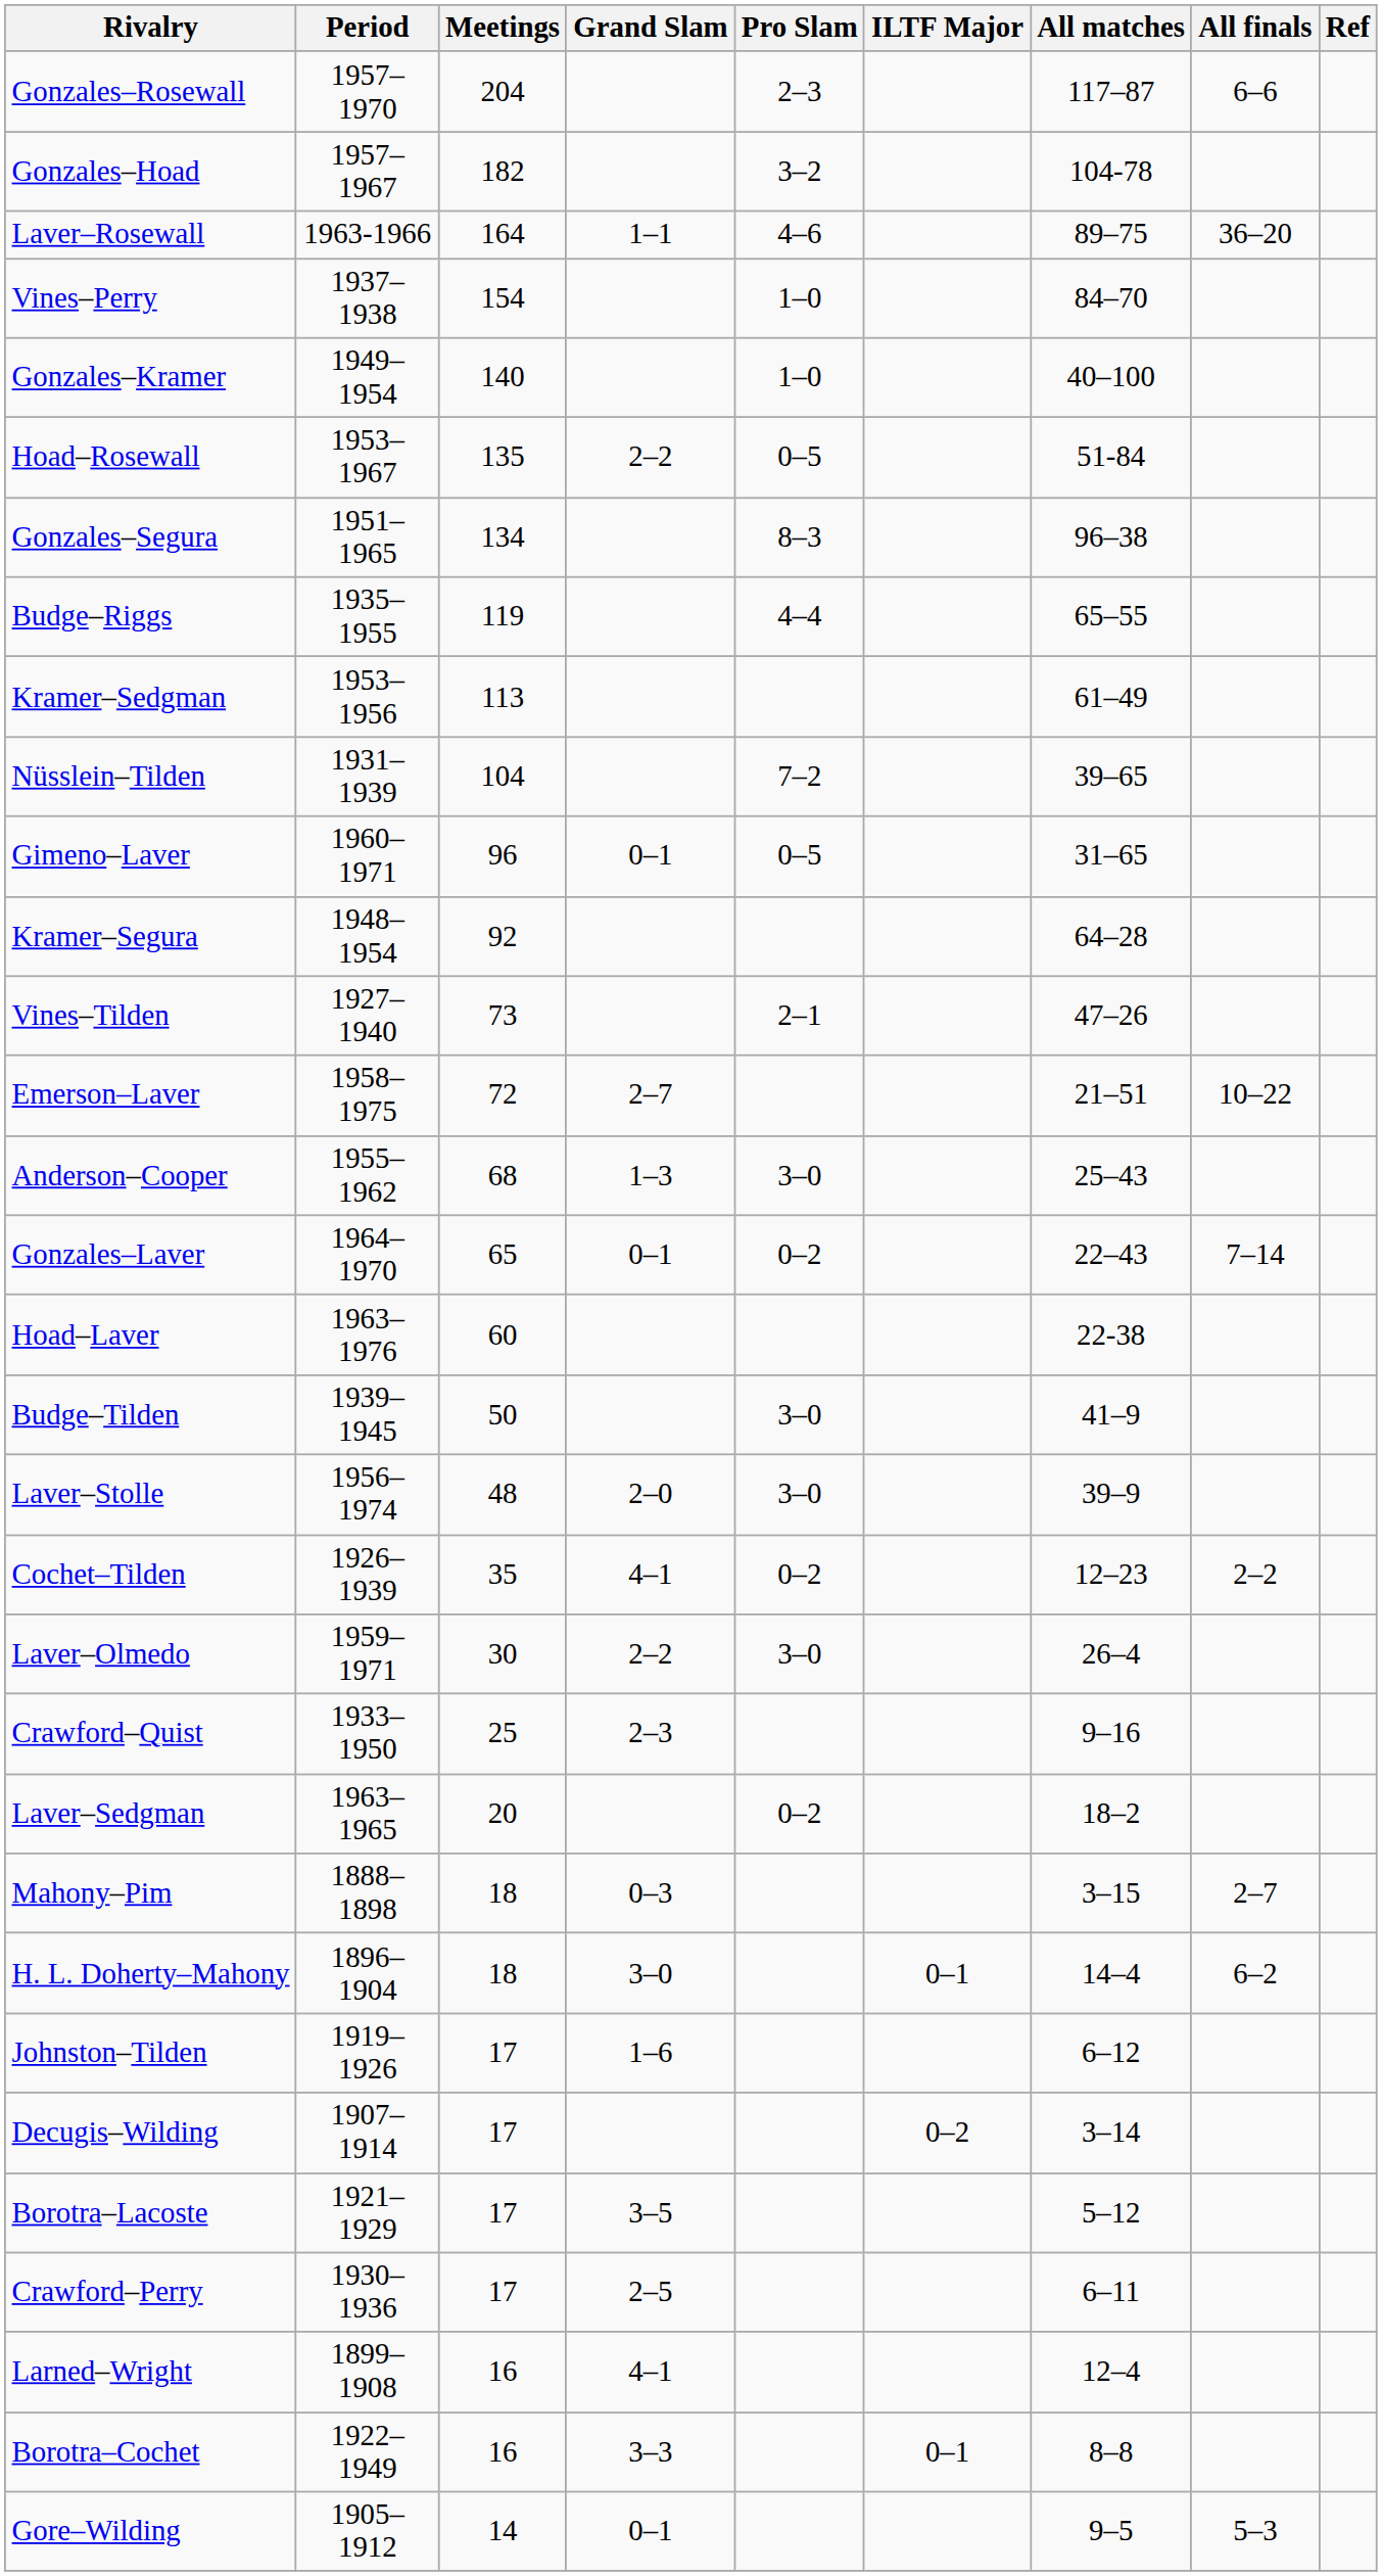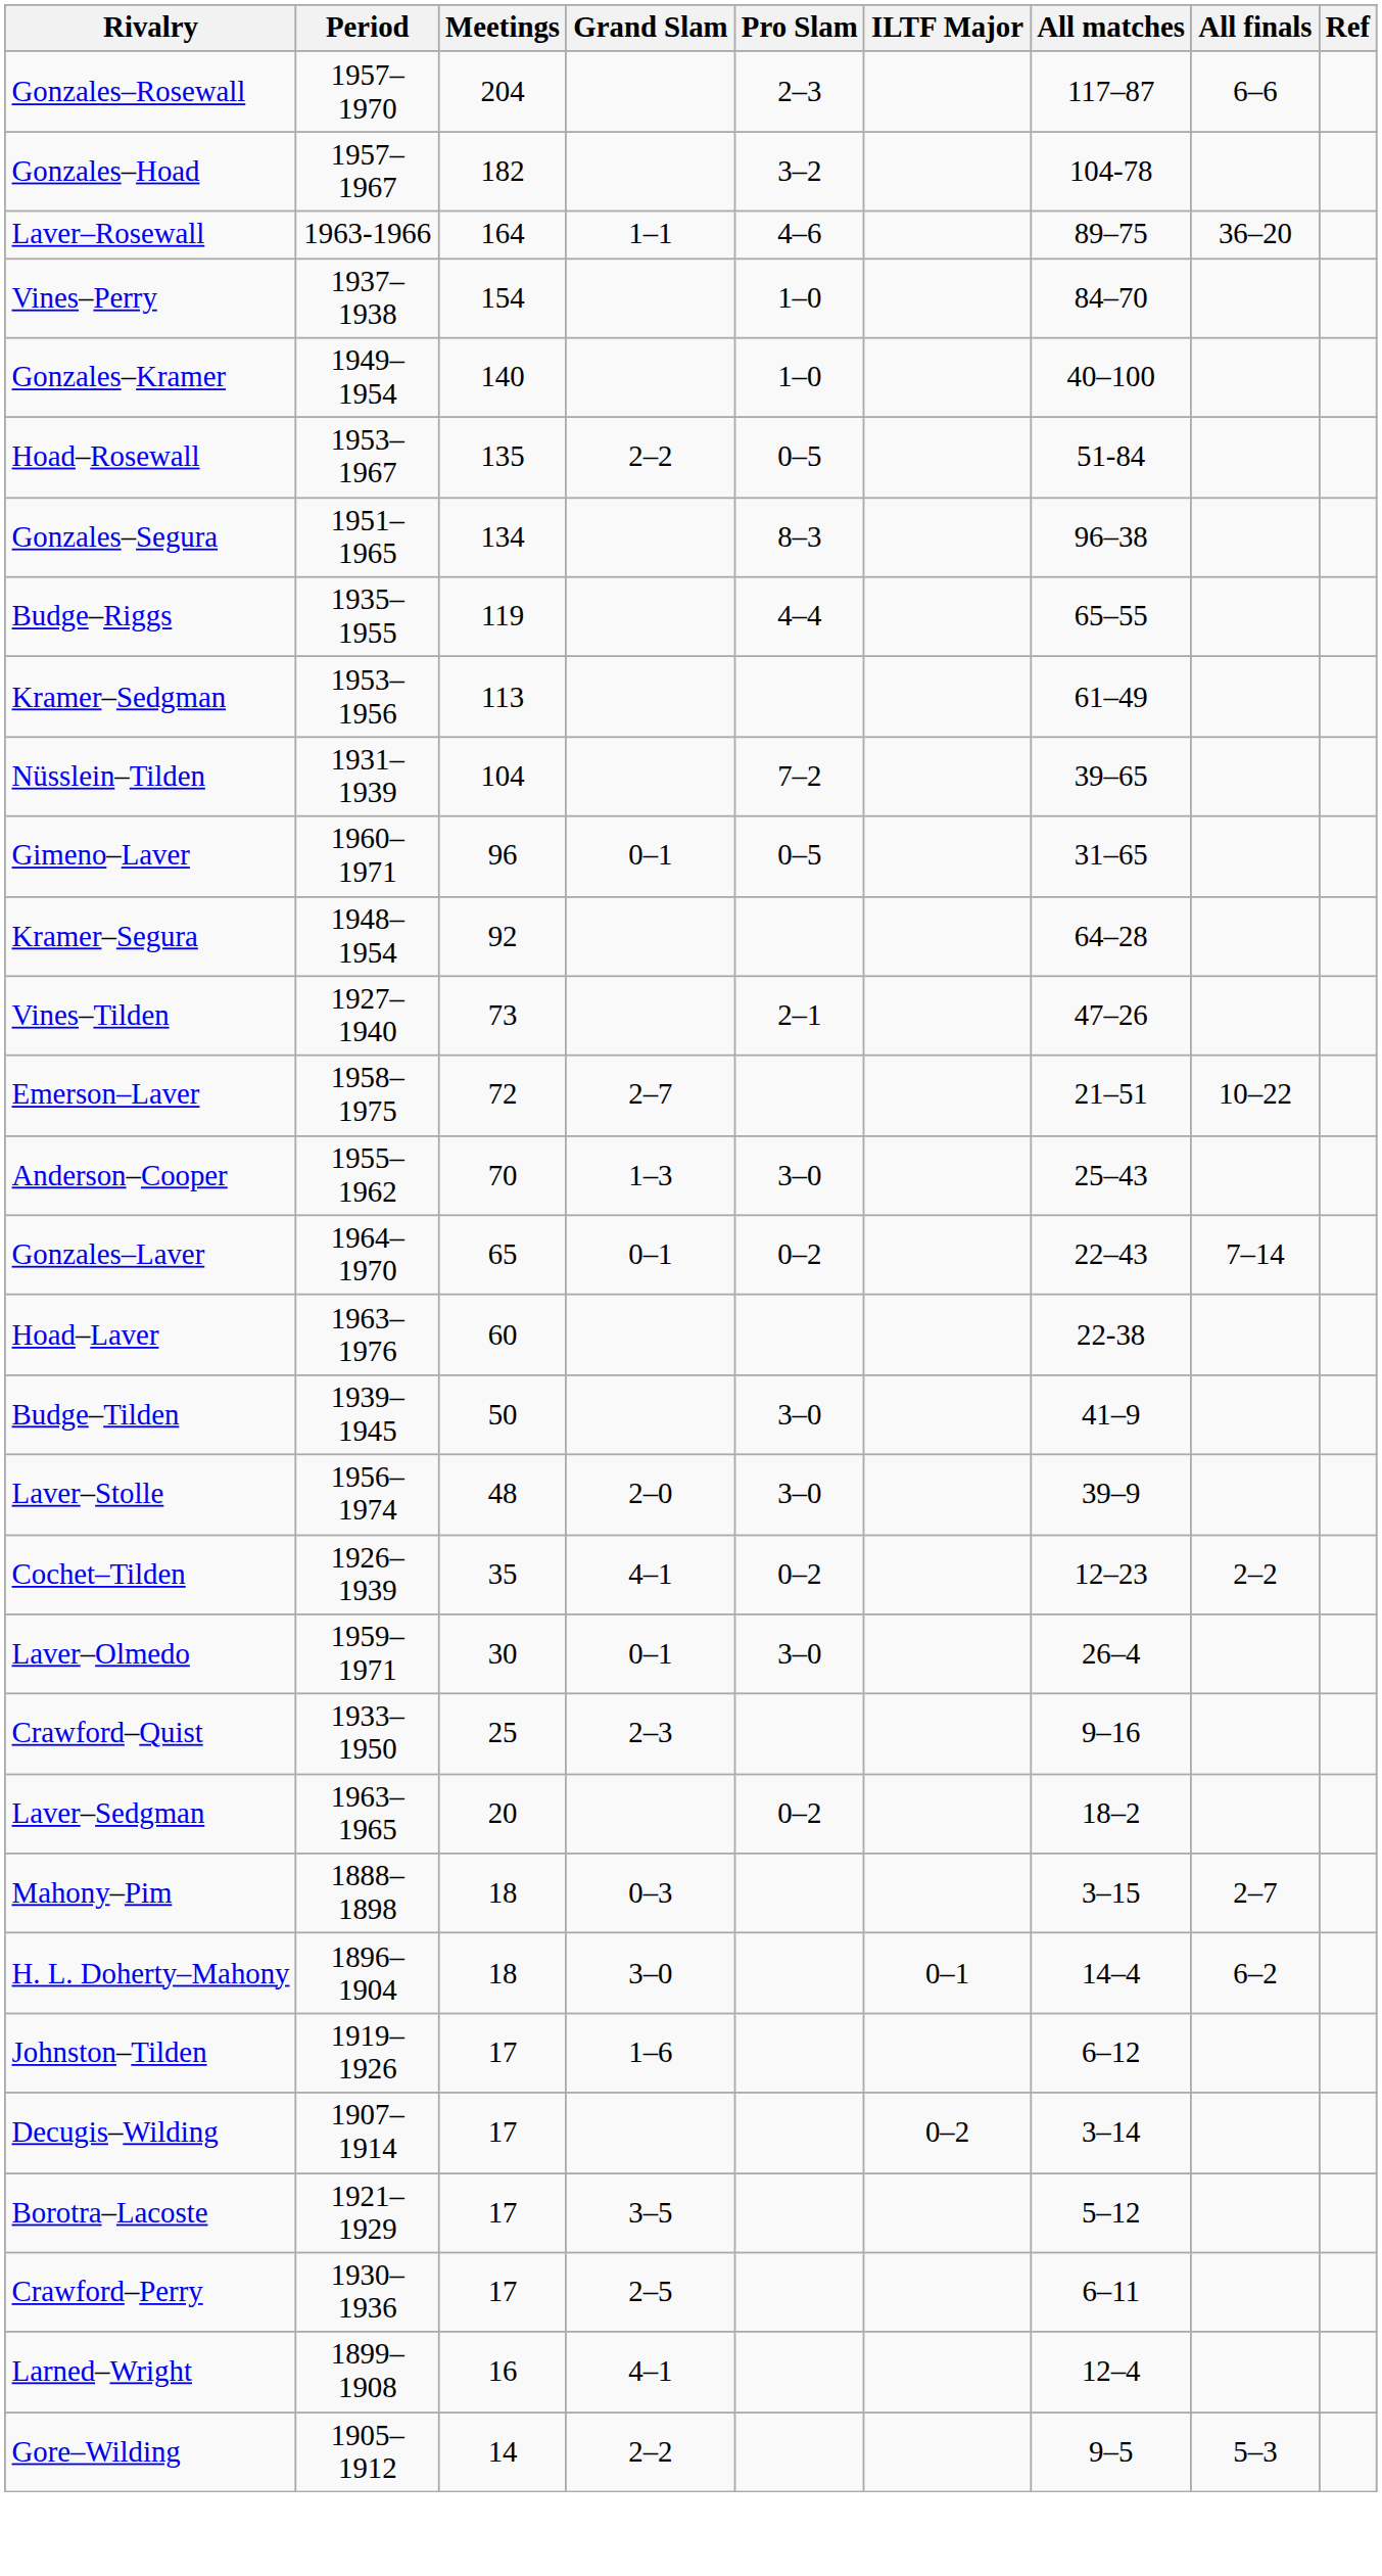 <table class="sortable mw-datatable wikitable" style="text-align:center;">
 <tr>
 <th>Rivalry</th>
 <th width=70>Period</th>
 <th>Meetings</th>
 <th>Grand Slam</th>
 <th>Pro Slam</th>
 <th>ILTF Major</th>
 <th>All matches</th>
 <th>All finals</th>
 <th>Ref</th>
 </tr>
 <tr>
 <td align=left><a href='#'>Gonzales–Rosewall</a></td>
 <td>1957–1970</td>
 <td>204</td>
 <td></td>
 <td>2–3</td>
 <td></td>
 <td>117–87</td>
 <td>6–6</td>
 <td></td>
 </tr>
 <tr>
 <td align=left><a href='#'>Gonzales</a>–<a href='#'>Hoad</a></td>
 <td>1957–1967</td>
 <td>182</td>
 <td></td>
 <td>3–2</td>
 <td></td>
 <td>104-78</td>
 <td></td>
 <td></td>
 </tr>
 <tr>
 <td align=left><a href='#'>Laver–Rosewall</a></td>
 <td>1963-1966</td>
 <td>164</td>
 <td>1–1</td>
 <td>4–6</td>
 <td></td>
 <td>89–75</td>
 <td>36–20</td>
 <td></td>
 </tr>
 <tr>
 <td align=left><a href='#'>Vines</a>–<a href='#'>Perry</a></td>
 <td>1937–1938</td>
 <td>154</td>
 <td></td>
 <td>1–0</td>
 <td></td>
 <td>84–70</td>
 <td></td>
 <td></td>
 </tr>
 <tr>
 <td align=left><a href='#'>Gonzales</a>–<a href='#'>Kramer</a></td>
 <td>1949–1954</td>
 <td>140</td>
 <td></td>
 <td>1–0</td>
 <td></td>
 <td>40–100</td>
 <td></td>
 <td></td>
 </tr>
 <tr>
 <td align=left><a href='#'>Hoad</a>–<a href='#'>Rosewall</a></td>
 <td>1953–1967</td>
 <td>135</td>
 <td>2–2</td>
 <td>0–5</td>
 <td></td>
 <td>51-84</td>
 <td></td>
 <td></td>
 </tr>
 <tr>
 <td align=left><a href='#'>Gonzales</a>–<a href='#'>Segura</a></td>
 <td>1951–1965</td>
 <td>134</td>
 <td></td>
 <td>8–3</td>
 <td></td>
 <td>96–38</td>
 <td></td>
 <td></td>
 </tr>
 <tr>
 <td align=left><a href='#'>Budge</a>–<a href='#'>Riggs</a></td>
 <td>1935–1955</td>
 <td>119</td>
 <td></td>
 <td>4–4</td>
 <td></td>
 <td>65–55</td>
 <td></td>
 <td></td>
 </tr>
 <tr>
 <td align=left><a href='#'>Kramer</a>–<a href='#'>Sedgman</a></td>
 <td>1953–1956</td>
 <td>113</td>
 <td></td>
 <td></td>
 <td></td>
 <td>61–49</td>
 <td></td>
 <td></td>
 </tr>
 <tr>
 <td align=left><a href='#'>Nüsslein</a>–<a href='#'>Tilden</a></td>
 <td>1931–1939</td>
 <td>104</td>
 <td></td>
 <td>7–2</td>
 <td></td>
 <td>39–65</td>
 <td></td>
 <td></td>
 </tr>
 <tr>
 <td align=left><a href='#'>Gimeno</a>–<a href='#'>Laver</a></td>
 <td>1960–1971</td>
 <td>96</td>
 <td>0–1</td>
 <td>0–5</td>
 <td></td>
 <td>31–65</td>
 <td></td>
 <td></td>
 </tr>
 <tr>
 <td align=left><a href='#'>Kramer</a>–<a href='#'>Segura</a></td>
 <td>1948–1954</td>
 <td>92</td>
 <td></td>
 <td></td>
 <td></td>
 <td>64–28</td>
 <td></td>
 <td></td>
 </tr>
 <tr>
 <td align=left><a href='#'>Vines</a>–<a href='#'>Tilden</a></td>
 <td>1927–1940</td>
 <td>73</td>
 <td></td>
 <td>2–1</td>
 <td></td>
 <td>47–26</td>
 <td></td>
 <td></td>
 </tr>
 <tr>
 <td align=left><a href='#'>Emerson–Laver</a></td>
 <td>1958–1975</td>
 <td>72</td>
 <td>2–7</td>
 <td></td>
 <td></td>
 <td>21–51</td>
 <td>10–22</td>
 <td></td>
 </tr>
 <tr>
 <td align=left><a href='#'>Anderson</a>–<a href='#'>Cooper</a></td>
 <td>1955–1962</td>
-<td>68</td>
+<td>70</td>
 <td>1–3</td>
 <td>3–0</td>
 <td></td>
 <td>25–43</td>
 <td></td>
 <td></td>
 </tr>
 <tr>
 <td align=left><a href='#'>Gonzales–Laver</a></td>
 <td>1964–1970</td>
 <td>65</td>
 <td>0–1</td>
 <td>0–2</td>
 <td></td>
 <td>22–43</td>
 <td>7–14</td>
 <td></td>
 </tr>
 <tr>
 <td align=left><a href='#'>Hoad</a>–<a href='#'>Laver</a></td>
 <td>1963–1976</td>
 <td>60</td>
 <td></td>
 <td></td>
 <td></td>
 <td>22-38</td>
 <td></td>
 <td></td>
 </tr>
 <tr>
 <td align=left><a href='#'>Budge</a>–<a href='#'>Tilden</a></td>
 <td>1939–1945</td>
 <td>50</td>
 <td></td>
 <td>3–0</td>
 <td></td>
 <td>41–9</td>
 <td></td>
 <td></td>
 </tr>
 <tr>
 <td align=left><a href='#'>Laver</a>–<a href='#'>Stolle</a></td>
 <td>1956–1974</td>
 <td>48</td>
 <td>2–0</td>
 <td>3–0</td>
 <td></td>
 <td>39–9</td>
 <td></td>
 <td></td>
 </tr>
 <tr>
 <td align=left><a href='#'>Cochet–Tilden</a></td>
 <td>1926–1939</td>
 <td>35</td>
 <td>4–1</td>
 <td>0–2</td>
 <td></td>
 <td>12–23</td>
 <td>2–2</td>
 <td></td>
 </tr>
 <tr>
 <td align=left><a href='#'>Laver</a>–<a href='#'>Olmedo</a></td>
 <td>1959–1971</td>
 <td>30</td>
-<td>2–2</td>
+<td>0–1</td>
 <td>3–0</td>
 <td></td>
 <td>26–4</td>
 <td></td>
 <td></td>
 </tr>
 <tr>
 <td align=left><a href='#'>Crawford</a>–<a href='#'>Quist</a></td>
 <td>1933–1950</td>
 <td>25</td>
 <td>2–3</td>
 <td></td>
 <td></td>
 <td>9–16</td>
 <td></td>
 <td></td>
 </tr>
 <tr>
 <td align=left><a href='#'>Laver</a>–<a href='#'>Sedgman</a></td>
 <td>1963–1965</td>
 <td>20</td>
 <td></td>
 <td>0–2</td>
 <td></td>
 <td>18–2</td>
 <td></td>
 <td></td>
 </tr>
 <tr>
 <td align=left><a href='#'>Mahony</a>–<a href='#'>Pim</a></td>
 <td>1888–1898</td>
 <td>18</td>
 <td>0–3</td>
 <td></td>
 <td></td>
 <td>3–15</td>
 <td>2–7</td>
 <td></td>
 </tr>
 <tr>
 <td align=left><a href='#'>H. L. Doherty–Mahony</a></td>
 <td>1896–1904</td>
 <td>18</td>
 <td>3–0</td>
 <td></td>
 <td>0–1</td>
 <td>14–4</td>
 <td>6–2</td>
 <td></td>
 </tr>
 <tr>
 <td align=left><a href='#'>Johnston</a>–<a href='#'>Tilden</a></td>
 <td>1919–1926</td>
 <td>17</td>
 <td>1–6</td>
 <td></td>
 <td></td>
 <td>6–12</td>
 <td></td>
 <td></td>
 </tr>
 <tr>
 <td align=left><a href='#'>Decugis</a>–<a href='#'>Wilding</a></td>
 <td>1907–1914</td>
 <td>17</td>
 <td></td>
 <td></td>
 <td>0–2</td>
 <td>3–14</td>
 <td></td>
 <td></td>
 </tr>
 <tr>
 <td align=left><a href='#'>Borotra</a>–<a href='#'>Lacoste</a></td>
 <td>1921–1929</td>
 <td>17</td>
 <td>3–5</td>
 <td></td>
 <td></td>
 <td>5–12</td>
 <td></td>
 <td></td>
 </tr>
 <tr>
 <td align=left><a href='#'>Crawford</a>–<a href='#'>Perry</a></td>
 <td>1930–1936</td>
 <td>17</td>
 <td>2–5</td>
 <td></td>
 <td></td>
 <td>6–11</td>
 <td></td>
 <td></td>
 </tr>
 <tr>
 <td align=left><a href='#'>Larned</a>–<a href='#'>Wright</a></td>
 <td>1899–1908</td>
 <td>16</td>
 <td>4–1</td>
 <td></td>
 <td></td>
 <td>12–4</td>
 <td></td>
 <td></td>
 </tr>
 <tr>
-<td align=left><a href='#'>Borotra–Cochet</a></td>
-<td>1922–1949</td>
-<td>16</td>
-<td>3–3</td>
-<td></td>
-<td>0–1</td>
-<td>8–8</td>
-<td></td>
-<td></td>
-</tr>
-<tr>
 <td align=left><a href='#'>Gore–Wilding</a></td>
 <td>1905–1912</td>
 <td>14</td>
-<td>0–1</td>
+<td>2–2</td>
 <td></td>
 <td></td>
 <td>9–5</td>
 <td>5–3</td>
 <td></td>
 </tr>
 </table>
